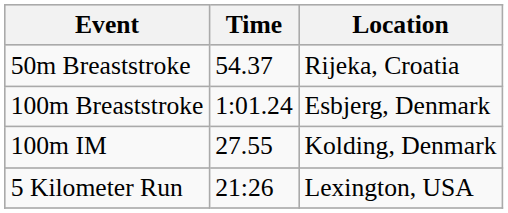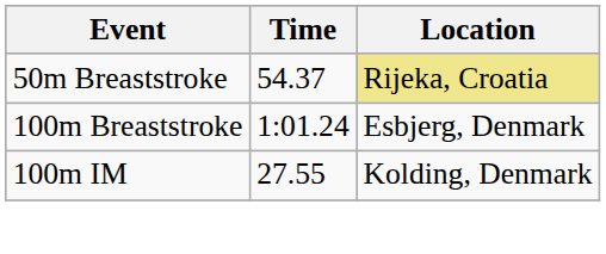 <table class="wikitable" border="1">
 <tr>
 <th>Event</th>
 <th>Time</th>
 <th>Location</th>
 </tr>
 <tr>
 <td>50m Breaststroke</td>
 <td>54.37</td>
-<td>Rijeka, Croatia</td>
+<td style="background: khaki;">Rijeka, Croatia</td>
 </tr>
 <tr>
 <td>100m Breaststroke</td>
 <td>1:01.24</td>
 <td>Esbjerg, Denmark</td>
 </tr>
 <tr>
 <td>100m IM</td>
 <td>27.55</td>
 <td>Kolding, Denmark</td>
 </tr>
-<tr>
-<td>5 Kilometer Run</td>
-<td>21:26</td>
-<td>Lexington, USA</td>
-</tr>
 </table>
